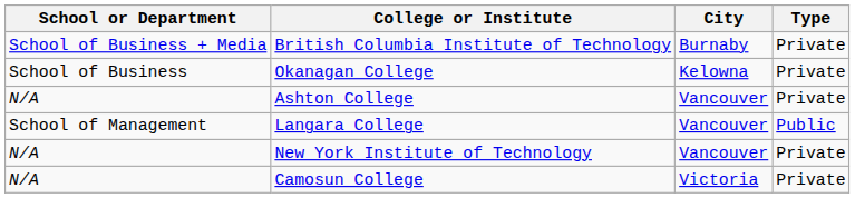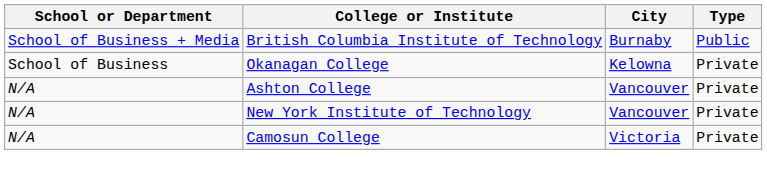 <table class="wikitable sortable mw-collapsible mw-collapsed">
 <tr>
 <th>School or Department</th>
 <th>College or Institute</th>
 <th>City</th>
 <th>Type</th>
 </tr>
 <tr>
 <td><a href='#'>School of Business + Media</a></td>
 <td><a href='#'>British Columbia Institute of Technology</a></td>
 <td><a href='#'>Burnaby</a></td>
-<td>Private</td>
+<td><a href='#'>Public</a></td>
 </tr>
 <tr>
 <td>School of Business</td>
 <td><a href='#'>Okanagan College</a></td>
 <td><a href='#'>Kelowna</a></td>
 <td>Private</td>
 </tr>
 <tr>
 <td><em>N/A</em></td>
 <td><a href='#'>Ashton College</a></td>
 <td><a href='#'>Vancouver</a></td>
 <td>Private</td>
 </tr>
 <tr>
-<td>School of Management</td>
-<td><a href='#'>Langara College</a></td>
-<td><a href='#'>Vancouver</a></td>
-<td><a href='#'>Public</a></td>
-</tr>
-<tr>
 <td><em>N/A</em></td>
 <td><a href='#'>New York Institute of Technology</a></td>
 <td><a href='#'>Vancouver</a></td>
 <td>Private</td>
 </tr>
 <tr>
 <td><em>N/A</em></td>
 <td><a href='#'>Camosun College</a></td>
 <td><a href='#'>Victoria</a></td>
 <td>Private</td>
 </tr>
 </table>
